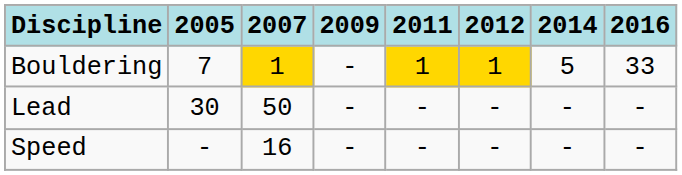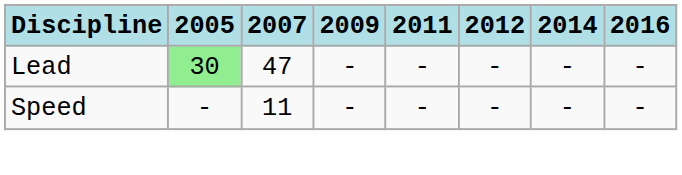 <table class="wikitable" style="text-align: center;">
 <tr>
 <th style="background: #b0e0e6;">Discipline</th>
 <th style="background: #b0e0e6;">2005</th>
 <th style="background: #b0e0e6;">2007</th>
 <th style="background: #b0e0e6;">2009</th>
 <th style="background: #b0e0e6;">2011</th>
 <th style="background: #b0e0e6;">2012</th>
 <th style="background: #b0e0e6;">2014</th>
 <th style="background: #b0e0e6;">2016</th>
 </tr>
 <tr>
-<td align="left">Bouldering</td>
-<td>7</td>
-<td style="background: gold;">1</td>
-<td>-</td>
-<td style="background: gold;">1</td>
-<td style="background: gold;">1</td>
-<td>5</td>
-<td>33</td>
-</tr>
-<tr>
 <td align="left">Lead</td>
-<td>30</td>
-<td>50</td>
+<td style="background: lightgreen;">30</td>
+<td>47</td>
 <td>-</td>
 <td>-</td>
 <td>-</td>
 <td>-</td>
 <td>-</td>
 </tr>
 <tr>
 <td align="left">Speed</td>
 <td>-</td>
-<td>16</td>
+<td>11</td>
 <td>-</td>
 <td>-</td>
 <td>-</td>
 <td>-</td>
 <td>-</td>
 </tr>
 </table>
